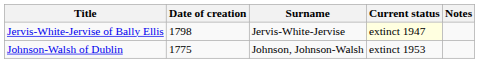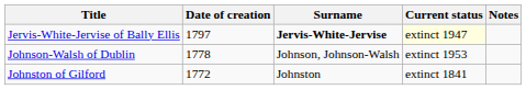 <table class="wikitable">
 <tr>
 <th>Title</th>
 <th>Date of creation</th>
 <th>Surname</th>
 <th>Current status</th>
 <th>Notes</th>
 </tr>
 <tr>
 <td><a href='#'>Jervis-White-Jervise of Bally Ellis</a></td>
-<td>1798</td>
-<td>Jervis-White-Jervise</td>
+<td>1797</td>
+<td><strong>Jervis-White-Jervise</strong></td>
 <td style="background: lightyellow;">extinct 1947</td>
 <td> </td>
 </tr>
 <tr>
 <td><a href='#'>Johnson-Walsh of Dublin</a></td>
-<td>1775</td>
+<td>1778</td>
 <td>Johnson, Johnson-Walsh</td>
 <td>extinct 1953</td>
 <td> </td>
 </tr>
+<tr>
+<td><a href='#'>Johnston of Gilford</a></td>
+<td>1772</td>
+<td>Johnston</td>
+<td>extinct 1841</td>
+<td> </td>
+</tr>
 </table>
